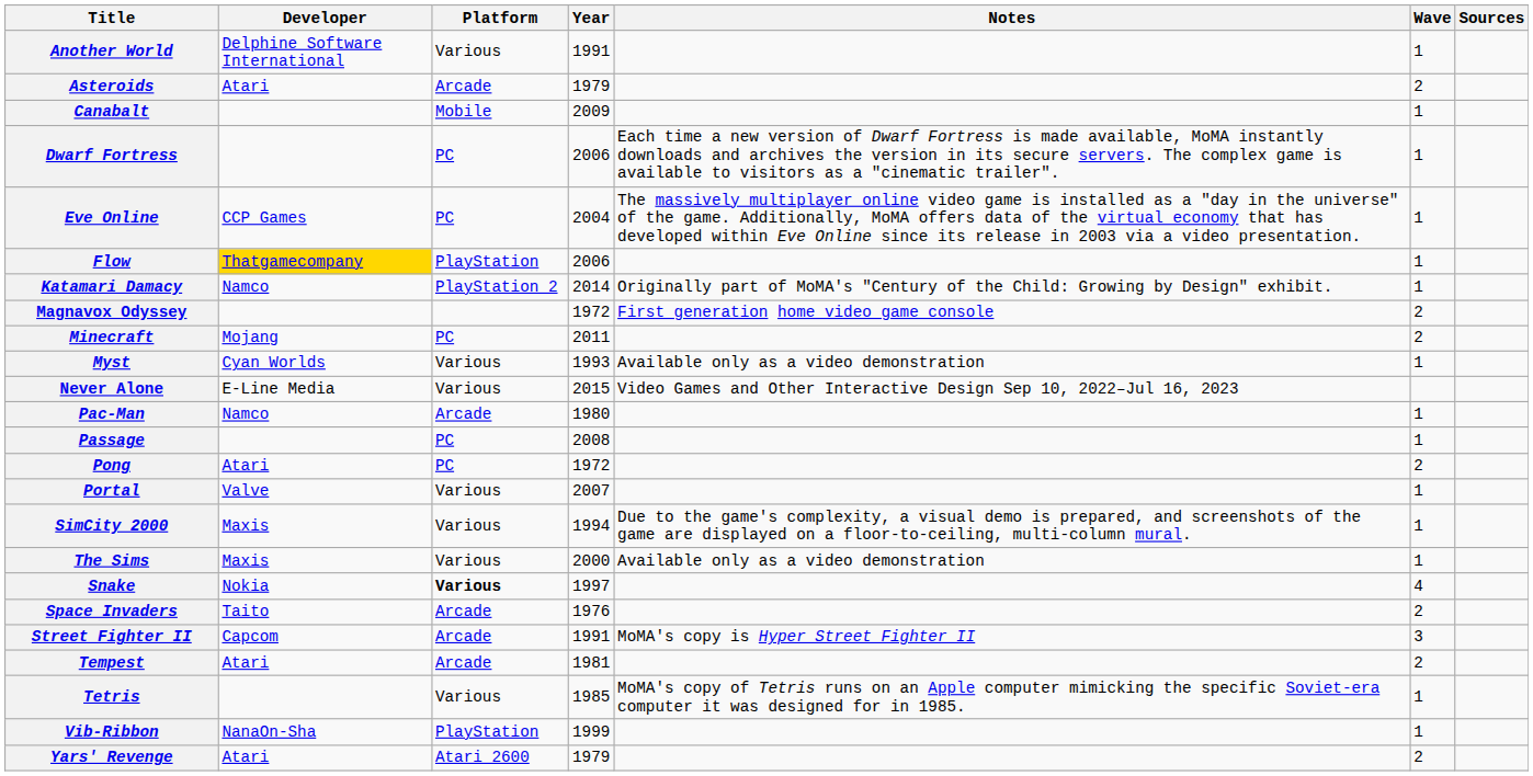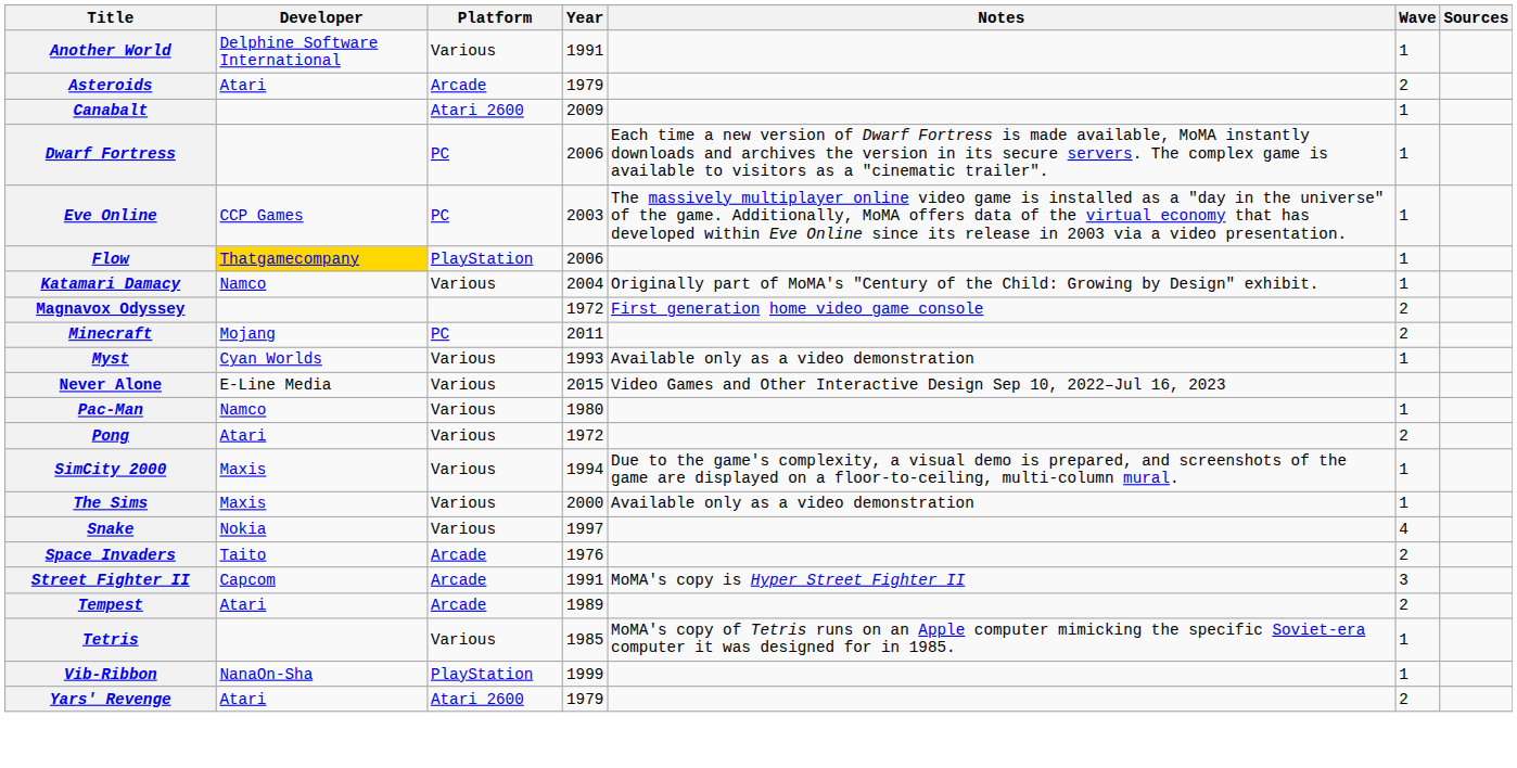 <table class="wikitable sortable" width="100%">
 <tr>
 <th scope="col"  width = "14%">Title</th>
 <th scope="col"  width = "14%">Developer</th>
 <th scope="col"  width = "9%">Platform</th>
 <th scope="col">Year</th>
 <th scope="col"  class="unsortable">Notes</th>
 <th scope="col">Wave</th>
 <th scope="col" class="unsortable">Sources</th>
 </tr>
 <tr>
 <th scope="row"><em><a href='#'>Another World</a></em></th>
 <td><a href='#'>Delphine Software International</a></td>
 <td>Various</td>
 <td>1991</td>
 <td></td>
 <td>1</td>
 <td></td>
 </tr>
 <tr>
 <th scope="row"><em><a href='#'>Asteroids</a></em></th>
 <td><a href='#'>Atari</a></td>
 <td><a href='#'>Arcade</a></td>
 <td>1979</td>
 <td></td>
 <td>2</td>
 <td></td>
 </tr>
 <tr>
 <th scope="row"><em><a href='#'>Canabalt</a></em></th>
 <td></td>
-<td><a href='#'>Mobile</a></td>
+<td><a href='#'>Atari 2600</a></td>
 <td>2009</td>
 <td></td>
 <td>1</td>
 <td></td>
 </tr>
 <tr>
 <th scope="row"><em><a href='#'>Dwarf Fortress</a></em></th>
 <td></td>
 <td><a href='#'>PC</a></td>
 <td>2006</td>
 <td>Each time a new version of <em>Dwarf Fortress</em> is made available, MoMA instantly downloads and archives the version in its secure <a href='#'>servers</a>. The complex game is available to visitors as a "cinematic trailer".</td>
 <td>1</td>
 <td></td>
 </tr>
 <tr>
 <th scope="row"><em><a href='#'>Eve Online</a></em></th>
 <td><a href='#'>CCP Games</a></td>
 <td><a href='#'>PC</a></td>
-<td>2004</td>
+<td>2003</td>
 <td>The <a href='#'>massively multiplayer online</a> video game is installed as a "day in the universe" of the game. Additionally, MoMA offers data of the <a href='#'>virtual economy</a> that has developed within <em>Eve Online</em> since its release in 2003 via a video presentation.</td>
 <td>1</td>
 <td></td>
 </tr>
 <tr>
 <th scope="row"><em><a href='#'>Flow</a></em></th>
 <td style="background: gold;"><a href='#'>Thatgamecompany</a></td>
 <td><a href='#'>PlayStation</a></td>
 <td>2006</td>
 <td></td>
 <td>1</td>
 <td></td>
 </tr>
 <tr>
 <th scope="row"><em><a href='#'>Katamari Damacy</a></em></th>
 <td><a href='#'>Namco</a></td>
-<td><a href='#'>PlayStation 2</a></td>
-<td>2014</td>
+<td>Various</td>
+<td>2004</td>
 <td>Originally part of MoMA's "Century of the Child: Growing by Design" exhibit.</td>
 <td>1</td>
 <td></td>
 </tr>
 <tr>
 <th scope="row"><a href='#'>Magnavox Odyssey</a></th>
 <td></td>
 <td></td>
 <td>1972</td>
 <td><a href='#'>First generation</a> <a href='#'>home video game console</a></td>
 <td>2</td>
 <td></td>
 </tr>
 <tr>
 <th scope="row"><em><a href='#'>Minecraft</a></em></th>
 <td><a href='#'>Mojang</a></td>
 <td><a href='#'>PC</a></td>
 <td>2011</td>
 <td></td>
 <td>2</td>
 <td></td>
 </tr>
 <tr>
 <th scope="row"><em><a href='#'>Myst</a></em></th>
 <td><a href='#'>Cyan Worlds</a></td>
 <td>Various</td>
 <td>1993</td>
 <td>Available only as a video demonstration</td>
 <td>1</td>
 <td></td>
 </tr>
 <tr>
 <th><a href='#'>Never Alone</a></th>
 <td>E-Line Media</td>
 <td>Various</td>
 <td>2015</td>
 <td>Video Games and Other Interactive Design Sep 10, 2022–Jul 16, 2023</td>
 <td></td>
 <td></td>
 </tr>
 <tr>
 <th scope="row"><em><a href='#'>Pac-Man</a></em></th>
 <td><a href='#'>Namco</a></td>
-<td><a href='#'>Arcade</a></td>
+<td>Various</td>
 <td>1980</td>
-<td></td>
-<td>1</td>
-<td></td>
-</tr>
-<tr>
-<th scope="row"><em><a href='#'>Passage</a></em></th>
-<td></td>
-<td><a href='#'>PC</a></td>
-<td>2008</td>
 <td></td>
 <td>1</td>
 <td></td>
 </tr>
 <tr>
 <th scope="row"><em><a href='#'>Pong</a></em></th>
 <td><a href='#'>Atari</a></td>
-<td><a href='#'>PC</a></td>
+<td>Various</td>
 <td>1972</td>
 <td></td>
 <td>2</td>
-<td></td>
-</tr>
-<tr>
-<th scope="row"><em><a href='#'>Portal</a></em></th>
-<td><a href='#'>Valve</a></td>
-<td>Various</td>
-<td>2007</td>
-<td></td>
-<td>1</td>
 <td></td>
 </tr>
 <tr>
 <th scope="row"><em><a href='#'>SimCity 2000</a></em></th>
 <td><a href='#'>Maxis</a></td>
 <td>Various</td>
 <td>1994</td>
 <td>Due to the game's complexity, a visual demo is prepared, and screenshots of the game are displayed on a floor-to-ceiling, multi-column <a href='#'>mural</a>.</td>
 <td>1</td>
 <td></td>
 </tr>
 <tr>
 <th scope="row"><em><a href='#'>The Sims</a></em></th>
 <td><a href='#'>Maxis</a></td>
 <td>Various</td>
 <td>2000</td>
 <td>Available only as a video demonstration</td>
 <td>1</td>
 <td></td>
 </tr>
 <tr>
 <th scope="row"><em><a href='#'>Snake</a></em></th>
 <td><a href='#'>Nokia</a></td>
-<td><strong>Various</strong></td>
+<td>Various</td>
 <td>1997</td>
 <td></td>
 <td>4</td>
 <td></td>
 </tr>
 <tr>
 <th scope="row"><em><a href='#'>Space Invaders</a></em></th>
 <td><a href='#'>Taito</a></td>
 <td><a href='#'>Arcade</a></td>
 <td>1976</td>
 <td></td>
 <td>2</td>
 <td></td>
 </tr>
 <tr>
 <th scope="row"><em><a href='#'>Street Fighter II</a></em></th>
 <td><a href='#'>Capcom</a></td>
 <td><a href='#'>Arcade</a></td>
 <td>1991</td>
 <td>MoMA's copy is <em><a href='#'>Hyper Street Fighter II</a></em></td>
 <td>3</td>
 <td></td>
 </tr>
 <tr>
 <th scope="row"><em><a href='#'>Tempest</a></em></th>
 <td><a href='#'>Atari</a></td>
 <td><a href='#'>Arcade</a></td>
-<td>1981</td>
+<td>1989</td>
 <td></td>
 <td>2</td>
 <td></td>
 </tr>
 <tr>
 <th scope="row"><em><a href='#'>Tetris</a></em></th>
 <td></td>
 <td>Various</td>
 <td>1985</td>
 <td>MoMA's copy of <em>Tetris</em> runs on an <a href='#'>Apple</a> computer mimicking the specific <a href='#'>Soviet-era</a> computer it was designed for in 1985.</td>
 <td>1</td>
 <td></td>
 </tr>
 <tr>
 <th scope="row"><em><a href='#'>Vib-Ribbon</a></em></th>
 <td><a href='#'>NanaOn-Sha</a></td>
 <td><a href='#'>PlayStation</a></td>
 <td>1999</td>
 <td></td>
 <td>1</td>
 <td></td>
 </tr>
 <tr>
 <th scope="row"><em><a href='#'>Yars' Revenge</a></em></th>
 <td><a href='#'>Atari</a></td>
 <td><a href='#'>Atari 2600</a></td>
 <td>1979</td>
 <td></td>
 <td>2</td>
 <td></td>
 </tr>
 </table>
